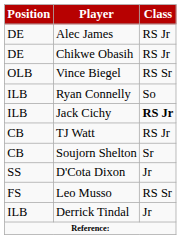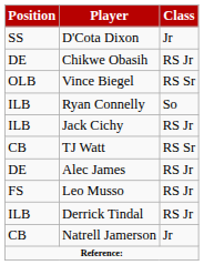 <table class="wikitable">
 <tr>
 <th style="background:#B70101; color:#fff;">Position</th>
 <th style="background:#B70101; color:#fff;">Player</th>
 <th style="background:#B70101; color:#fff;">Class</th>
 </tr>
 <tr>
-<td>DE</td>
-<td>Alec James</td>
-<td>RS Jr</td>
+<td>SS</td>
+<td>D'Cota Dixon</td>
+<td>Jr</td>
 </tr>
 <tr>
 <td>DE</td>
 <td>Chikwe Obasih</td>
 <td>RS Jr</td>
 </tr>
 <tr>
 <td>OLB</td>
 <td>Vince Biegel</td>
 <td>RS Sr</td>
 </tr>
 <tr>
 <td>ILB</td>
 <td>Ryan Connelly</td>
 <td>So</td>
 </tr>
 <tr>
 <td>ILB</td>
 <td>Jack Cichy</td>
-<td><strong>RS Jr</strong></td>
+<td>RS Jr</td>
 </tr>
 <tr>
 <td>CB</td>
 <td>TJ Watt</td>
+<td>RS Sr</td>
+</tr>
+<tr>
+<td>DE</td>
+<td>Alec James</td>
+<td>RS Jr</td>
+</tr>
+<tr>
+<td>FS</td>
+<td>Leo Musso</td>
+<td>RS Jr</td>
+</tr>
+<tr>
+<td>ILB</td>
+<td>Derrick Tindal</td>
 <td>RS Jr</td>
 </tr>
 <tr>
 <td>CB</td>
-<td>Soujorn Shelton</td>
-<td>Sr</td>
-</tr>
-<tr>
-<td>SS</td>
-<td>D'Cota Dixon</td>
-<td>Jr</td>
-</tr>
-<tr>
-<td>FS</td>
-<td>Leo Musso</td>
-<td>RS Sr</td>
-</tr>
-<tr>
-<td>ILB</td>
-<td>Derrick Tindal</td>
+<td>Natrell Jamerson</td>
 <td>Jr</td>
 </tr>
 <tr>
 <td colspan="3"  style="font-size:8pt; text-align:center;"><strong>Reference:</strong></td>
 </tr>
 </table>
